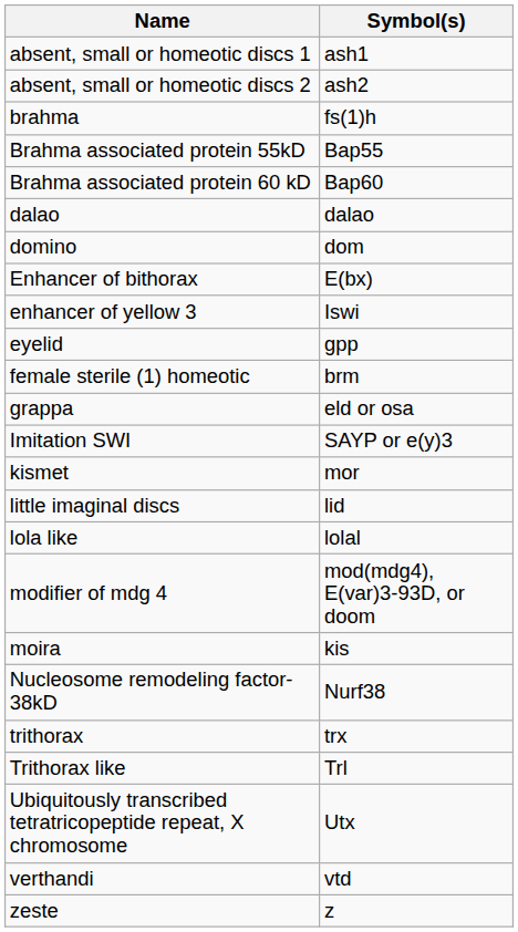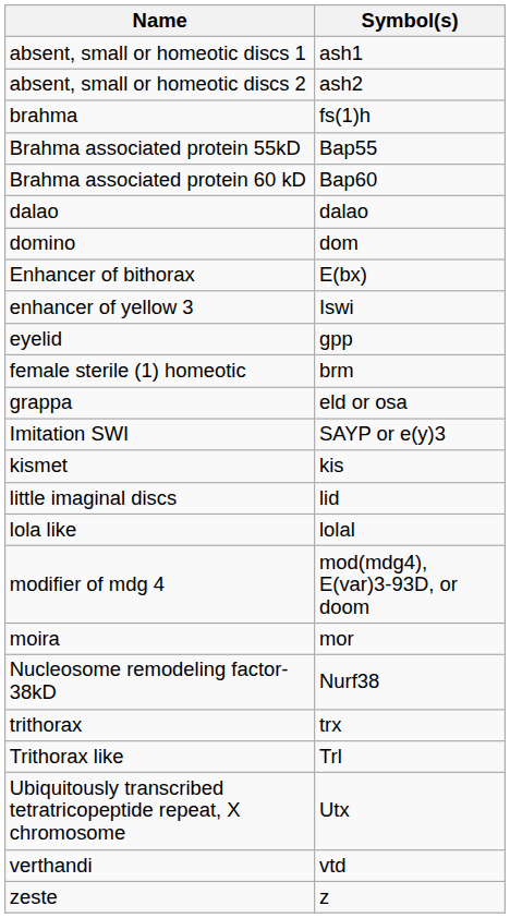 <table class="wikitable" style="text-align: left; width: 400px; ">
 <tr>
 <th>Name</th>
 <th>Symbol(s)</th>
 </tr>
 <tr>
 <td>absent, small or homeotic discs 1</td>
 <td>ash1</td>
 </tr>
 <tr>
 <td>absent, small or homeotic discs 2</td>
 <td>ash2</td>
 </tr>
 <tr>
 <td>brahma</td>
 <td>fs(1)h</td>
 </tr>
 <tr>
 <td>Brahma associated protein 55kD</td>
 <td>Bap55</td>
 </tr>
 <tr>
 <td>Brahma associated protein 60 kD</td>
 <td>Bap60</td>
 </tr>
 <tr>
 <td>dalao</td>
 <td>dalao</td>
 </tr>
 <tr>
 <td>domino</td>
 <td>dom</td>
 </tr>
 <tr>
 <td>Enhancer of bithorax</td>
 <td>E(bx)</td>
 </tr>
 <tr>
 <td>enhancer of yellow 3</td>
 <td>Iswi</td>
 </tr>
 <tr>
 <td>eyelid</td>
 <td>gpp</td>
 </tr>
 <tr>
 <td>female sterile (1) homeotic</td>
 <td>brm</td>
 </tr>
 <tr>
 <td>grappa</td>
 <td>eld or osa</td>
 </tr>
 <tr>
 <td>Imitation SWI</td>
 <td>SAYP or e(y)3</td>
 </tr>
 <tr>
 <td>kismet</td>
-<td>mor</td>
+<td>kis</td>
 </tr>
 <tr>
 <td>little imaginal discs</td>
 <td>lid</td>
 </tr>
 <tr>
 <td>lola like</td>
 <td>lolal</td>
 </tr>
 <tr>
 <td>modifier of mdg 4</td>
 <td>mod(mdg4), E(var)3-93D, or doom</td>
 </tr>
 <tr>
 <td>moira</td>
-<td>kis</td>
+<td>mor</td>
 </tr>
 <tr>
 <td>Nucleosome remodeling factor-38kD</td>
 <td>Nurf38</td>
 </tr>
 <tr>
 <td>trithorax</td>
 <td>trx</td>
 </tr>
 <tr>
 <td>Trithorax like</td>
 <td>Trl</td>
 </tr>
 <tr>
 <td>Ubiquitously transcribed tetratricopeptide repeat, X chromosome</td>
 <td>Utx</td>
 </tr>
 <tr>
 <td>verthandi</td>
 <td>vtd</td>
 </tr>
 <tr>
 <td>zeste</td>
 <td>z</td>
 </tr>
 </table>
